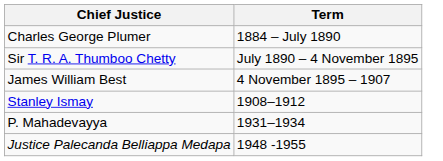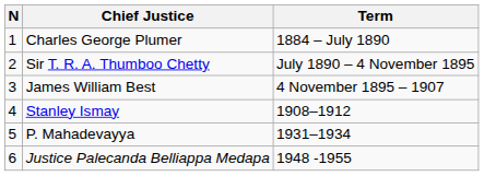 <table class="wikitable sortable">
 <tr>
+<th>N</th>
 <th>Chief Justice</th>
 <th>Term</th>
 </tr>
 <tr>
+<td>1</td>
 <td>Charles George Plumer</td>
 <td>1884 – July 1890</td>
 </tr>
 <tr>
+<td>2</td>
 <td>Sir <a href='#'>T. R. A. Thumboo Chetty</a></td>
 <td>July 1890 – 4 November 1895</td>
 </tr>
 <tr>
+<td>3</td>
 <td>James William Best</td>
 <td>4 November 1895 – 1907</td>
 </tr>
 <tr>
+<td>4</td>
 <td><a href='#'>Stanley Ismay</a></td>
 <td>1908–1912</td>
 </tr>
 <tr>
+<td>5</td>
 <td>P. Mahadevayya</td>
 <td>1931–1934</td>
 </tr>
 <tr>
+<td>6</td>
 <td><em>Justice Palecanda Belliappa Medapa</em></td>
 <td>1948 -1955</td>
 </tr>
 </table>
